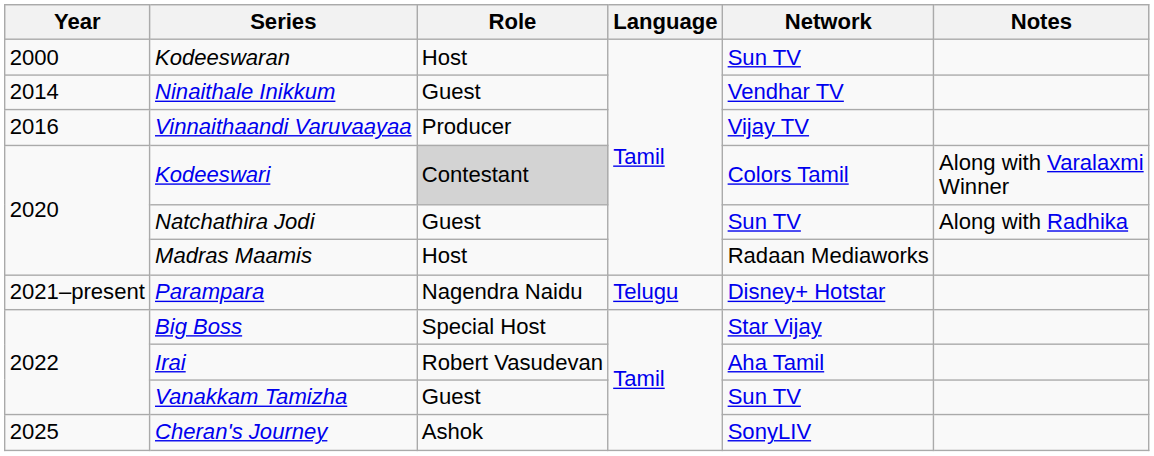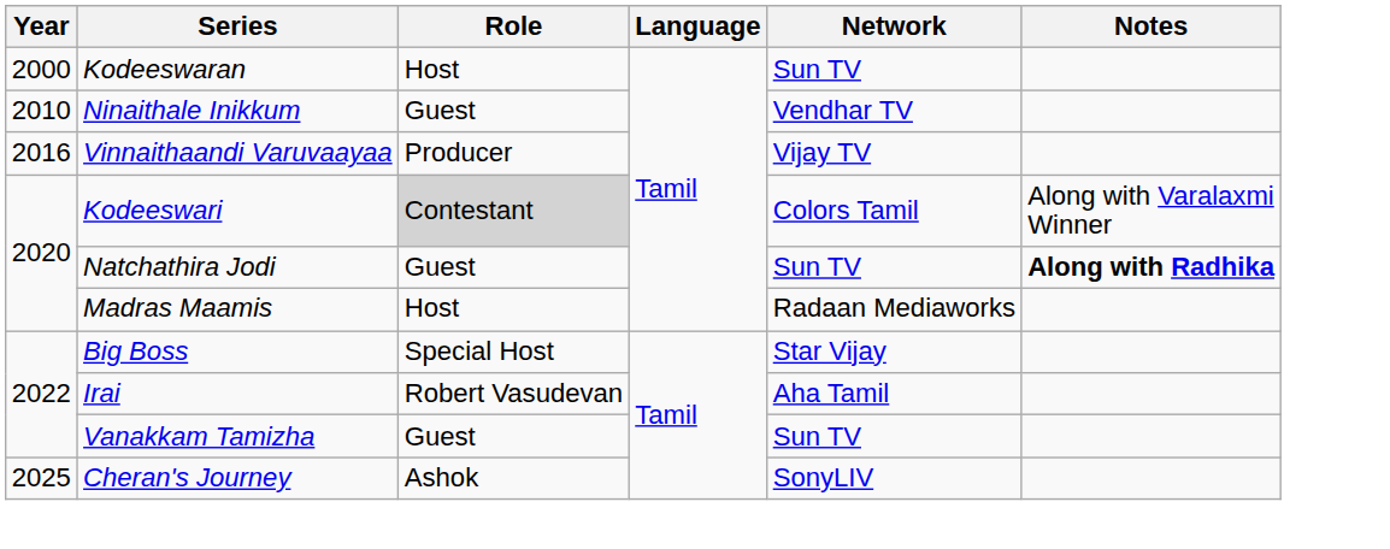 <table class="wikitable sortable">
 <tr style="background:#ccc; text-align:center;">
 <th>Year</th>
 <th>Series</th>
 <th>Role</th>
 <th>Language</th>
 <th>Network</th>
 <th class=unsortable>Notes</th>
 </tr>
 <tr>
 <td>2000</td>
 <td><em>Kodeeswaran</em></td>
 <td>Host</td>
 <td rowspan="6"><a href='#'>Tamil</a></td>
 <td><a href='#'>Sun TV</a></td>
 <td></td>
 </tr>
 <tr>
-<td>2014</td>
+<td>2010</td>
 <td><a href='#'><em>Ninaithale Inikkum</em></a></td>
 <td>Guest</td>
 <td><a href='#'>Vendhar TV</a></td>
 <td></td>
 </tr>
 <tr>
 <td>2016</td>
 <td><a href='#'><em>Vinnaithaandi Varuvaayaa</em></a></td>
 <td>Producer</td>
 <td><a href='#'>Vijay TV</a></td>
 <td></td>
 </tr>
 <tr>
 <td rowspan="3">2020</td>
 <td><em><a href='#'>Kodeeswari</a></em></td>
 <td style="background: lightgrey;">Contestant</td>
 <td><a href='#'>Colors Tamil</a></td>
 <td>Along with <a href='#'>Varalaxmi</a> <br> Winner</td>
 </tr>
 <tr>
 <td><em>Natchathira Jodi</em></td>
 <td>Guest</td>
 <td><a href='#'>Sun TV</a></td>
-<td>Along with <a href='#'>Radhika</a></td>
+<td><strong>Along with <a href='#'>Radhika</a></strong></td>
 </tr>
 <tr>
 <td><em>Madras Maamis</em></td>
 <td>Host</td>
 <td>Radaan Mediaworks</td>
-<td></td>
-</tr>
-<tr>
-<td>2021–present</td>
-<td><a href='#'><em>Parampara</em></a></td>
-<td>Nagendra Naidu</td>
-<td><a href='#'>Telugu</a></td>
-<td><a href='#'>Disney+ Hotstar</a></td>
 <td></td>
 </tr>
 <tr>
 <td rowspan="3">2022</td>
 <td><a href='#'><em>Big Boss</em></a></td>
 <td>Special Host</td>
 <td rowspan="4"><a href='#'>Tamil</a></td>
 <td><a href='#'>Star Vijay</a></td>
 <td></td>
 </tr>
 <tr>
 <td><a href='#'><em>Irai</em></a></td>
 <td>Robert Vasudevan</td>
 <td><a href='#'>Aha Tamil</a></td>
 <td></td>
 </tr>
 <tr>
 <td><em><a href='#'>Vanakkam Tamizha</a></em></td>
 <td>Guest</td>
 <td><a href='#'>Sun TV</a></td>
 <td></td>
 </tr>
 <tr>
 <td>2025</td>
 <td><em><a href='#'>Cheran's Journey</a></em></td>
 <td>Ashok</td>
 <td><a href='#'>SonyLIV</a></td>
 <td></td>
 </tr>
 </table>
